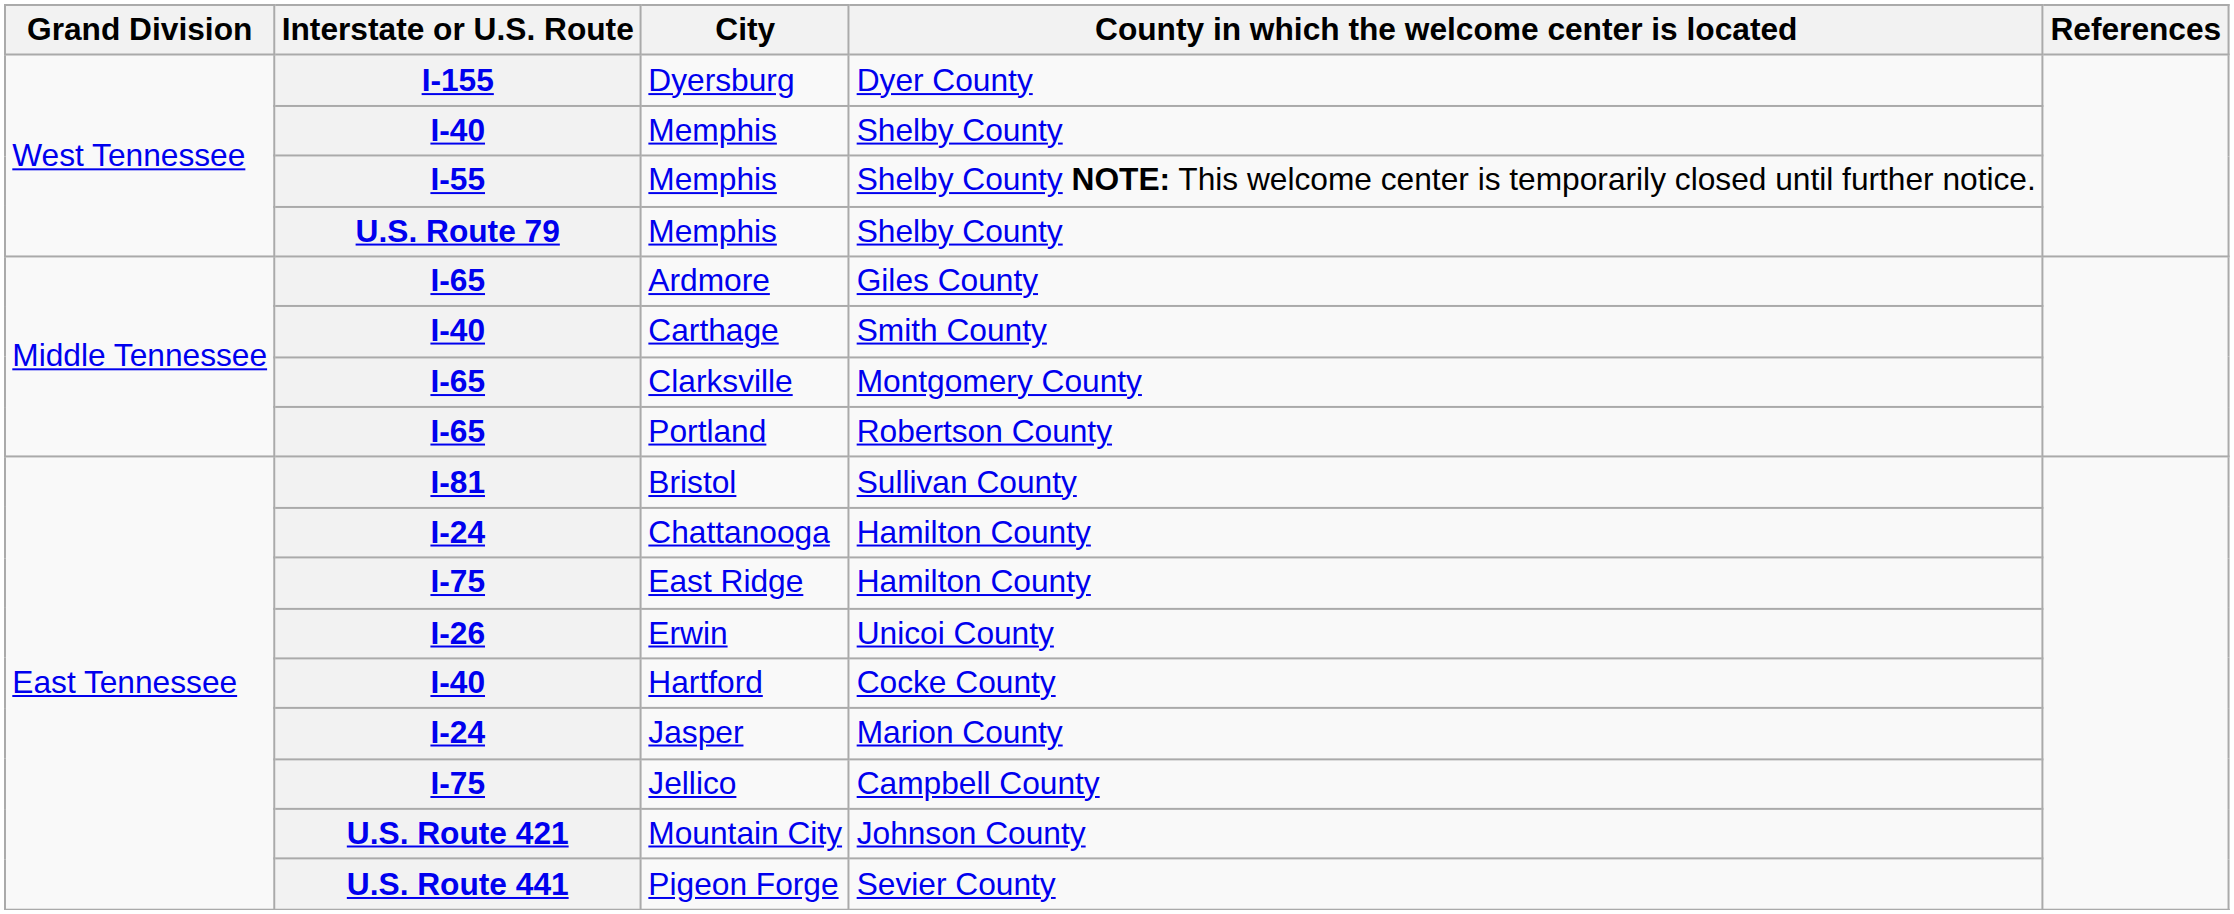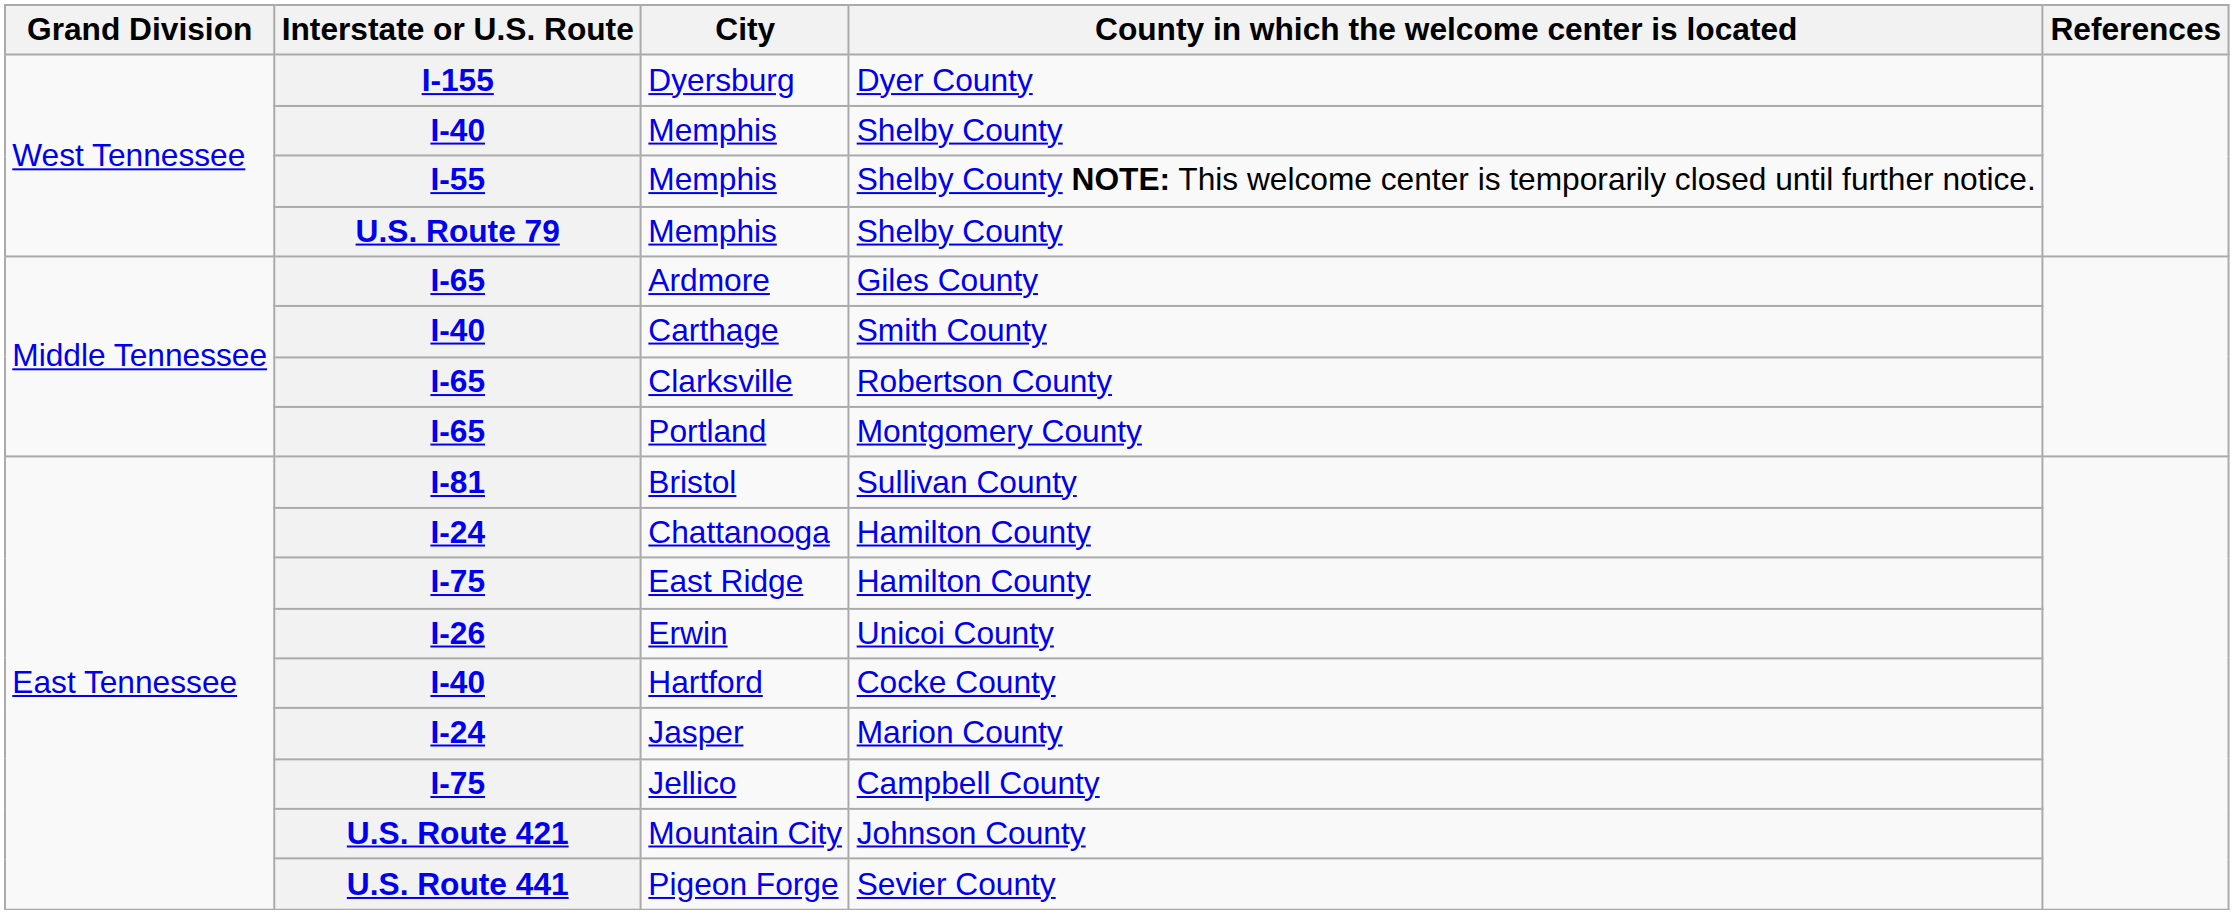 <table class="wikitable">
 <tr>
 <th scope="col">Grand Division</th>
 <th scope="col">Interstate or U.S. Route</th>
 <th scope="col">City</th>
 <th scope="col">County in which the welcome center is located</th>
 <th scope="col">References</th>
 </tr>
 <tr>
 <td rowspan=4><a href='#'>West Tennessee</a></td>
 <th scope="row"><a href='#'>I-155</a></th>
 <td><a href='#'>Dyersburg</a></td>
 <td><a href='#'>Dyer County</a></td>
 <td rowspan=4></td>
 </tr>
 <tr>
 <th scope="row"><a href='#'>I-40</a></th>
 <td><a href='#'>Memphis</a></td>
 <td><a href='#'>Shelby County</a></td>
 </tr>
 <tr>
 <th scope="row"><a href='#'>I-55</a></th>
 <td><a href='#'>Memphis</a></td>
 <td><a href='#'>Shelby County</a> <strong>NOTE:</strong> This welcome center is temporarily closed until further notice.</td>
 </tr>
 <tr>
 <th scope="row"><a href='#'>U.S. Route 79</a></th>
 <td><a href='#'>Memphis</a></td>
 <td><a href='#'>Shelby County</a></td>
 </tr>
 <tr>
 <td rowspan=4><a href='#'>Middle Tennessee</a></td>
 <th scope="row"><a href='#'>I-65</a></th>
 <td><a href='#'>Ardmore</a></td>
 <td><a href='#'>Giles County</a></td>
 <td rowspan=4></td>
 </tr>
 <tr>
 <th scope="row"><a href='#'>I-40</a></th>
 <td><a href='#'>Carthage</a></td>
 <td><a href='#'>Smith County</a></td>
 </tr>
 <tr>
 <th scope="row"><a href='#'>I-65</a></th>
 <td><a href='#'>Clarksville</a></td>
-<td><a href='#'>Montgomery County</a></td>
+<td><a href='#'>Robertson County</a></td>
 </tr>
 <tr>
 <th scope="row"><a href='#'>I-65</a></th>
 <td><a href='#'>Portland</a></td>
-<td><a href='#'>Robertson County</a></td>
+<td><a href='#'>Montgomery County</a></td>
 </tr>
 <tr>
 <td rowspan=9><a href='#'>East Tennessee</a></td>
 <th scope="row"><a href='#'>I-81</a></th>
 <td><a href='#'>Bristol</a></td>
 <td><a href='#'>Sullivan County</a></td>
 <td rowspan=9></td>
 </tr>
 <tr>
 <th scope="row"><a href='#'>I-24</a></th>
 <td><a href='#'>Chattanooga</a></td>
 <td><a href='#'>Hamilton County</a></td>
 </tr>
 <tr>
 <th scope="row"><a href='#'>I-75</a></th>
 <td><a href='#'>East Ridge</a></td>
 <td><a href='#'>Hamilton County</a></td>
 </tr>
 <tr>
 <th scope="row"><a href='#'>I-26</a></th>
 <td><a href='#'>Erwin</a></td>
 <td><a href='#'>Unicoi County</a></td>
 </tr>
 <tr>
 <th scope="row"><a href='#'>I-40</a></th>
 <td><a href='#'>Hartford</a></td>
 <td><a href='#'>Cocke County</a></td>
 </tr>
 <tr>
 <th scope="row"><a href='#'>I-24</a></th>
 <td><a href='#'>Jasper</a></td>
 <td><a href='#'>Marion County</a></td>
 </tr>
 <tr>
 <th scope="row"><a href='#'>I-75</a></th>
 <td><a href='#'>Jellico</a></td>
 <td><a href='#'>Campbell County</a></td>
 </tr>
 <tr>
 <th scope="row"><a href='#'>U.S. Route 421</a></th>
 <td><a href='#'>Mountain City</a></td>
 <td><a href='#'>Johnson County</a></td>
 </tr>
 <tr>
 <th scope="row"><a href='#'>U.S. Route 441</a></th>
 <td><a href='#'>Pigeon Forge</a></td>
 <td><a href='#'>Sevier County</a></td>
 </tr>
 <tr>
 </tr>
 </table>
